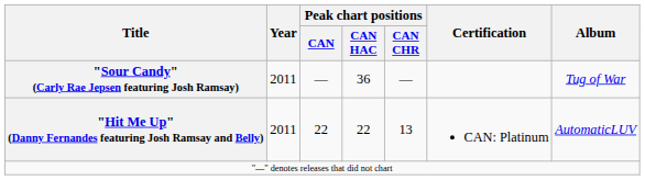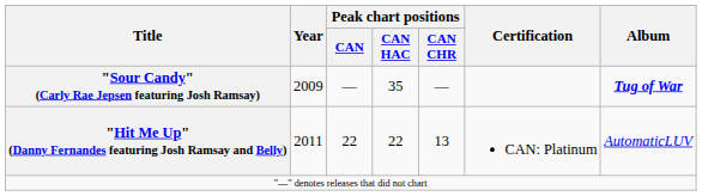 <table class="wikitable plainrowheaders" style="text-align:center;" border="1">
 <tr>
 <th scope="col" rowspan="2">Title</th>
 <th scope="col" rowspan="2">Year</th>
 <th scope="col" colspan="3">Peak chart positions</th>
 <th scope="col" rowspan="2">Certification</th>
 <th scope="col" rowspan="2">Album</th>
 </tr>
 <tr>
 <th scope="col" style="width:3em;font-size:90%;"><a href='#'>CAN</a><br></th>
 <th scope="col" style="width:3em;font-size:90%;"><a href='#'>CAN<br>HAC</a><br></th>
 <th scope="col" style="width:3em;font-size:90%;"><a href='#'>CAN<br>CHR</a><br></th>
 </tr>
 <tr>
 <th scope="row">"<a href='#'>Sour Candy</a>" <br><small>(<a href='#'>Carly Rae Jepsen</a> featuring Josh Ramsay)</small></th>
-<td>2011</td>
+<td>2009</td>
 <td>—</td>
-<td>36</td>
+<td>35</td>
 <td>—</td>
 <td></td>
-<td><em><a href='#'>Tug of War</a></em></td>
+<td><strong><em><a href='#'>Tug of War</a></em></strong></td>
 </tr>
 <tr>
 <th scope="row">"<a href='#'>Hit Me Up</a>" <br><small>(<a href='#'>Danny Fernandes</a> featuring Josh Ramsay and <a href='#'>Belly</a>)</small></th>
 <td>2011</td>
 <td>22</td>
 <td>22</td>
 <td>13</td>
 <td><br><ul><li>CAN: Platinum</li></ul></td>
 <td><em><a href='#'>AutomaticLUV</a></em></td>
 </tr>
 <tr>
 <td colspan="8" style="font-size:8pt">"—" denotes releases that did not chart</td>
 </tr>
 </table>
